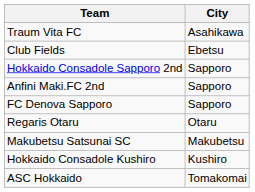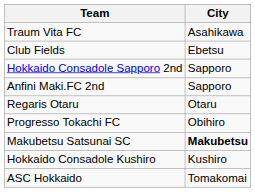 <table class="wikitable sortable">
 <tr>
 <th>Team</th>
 <th>City</th>
 </tr>
 <tr>
 <td>Traum Vita FC</td>
 <td>Asahikawa</td>
 </tr>
 <tr>
 <td>Club Fields</td>
 <td>Ebetsu</td>
 </tr>
 <tr>
 <td><a href='#'>Hokkaido Consadole Sapporo</a> 2nd</td>
 <td>Sapporo</td>
 </tr>
 <tr>
 <td>Anfini Maki.FC 2nd</td>
 <td>Sapporo</td>
 </tr>
 <tr>
-<td>FC Denova Sapporo</td>
-<td>Sapporo</td>
-</tr>
-<tr>
 <td>Regaris Otaru</td>
 <td>Otaru</td>
 </tr>
 <tr>
+<td>Progresso Tokachi FC</td>
+<td>Obihiro</td>
+</tr>
+<tr>
 <td>Makubetsu Satsunai SC</td>
-<td>Makubetsu</td>
+<td><strong>Makubetsu</strong></td>
 </tr>
 <tr>
 <td>Hokkaido Consadole Kushiro</td>
 <td>Kushiro</td>
 </tr>
 <tr>
 <td>ASC Hokkaido</td>
 <td>Tomakomai</td>
 </tr>
 </table>
